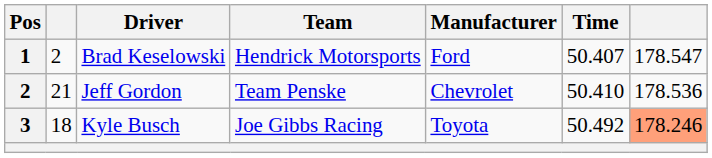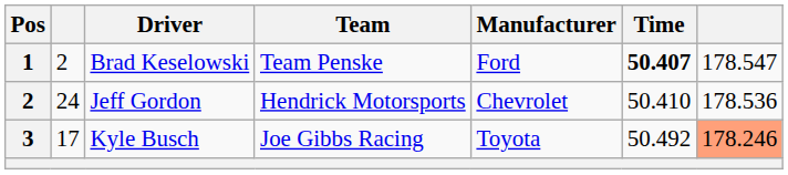 <table class="wikitable" style="font-size:95%">
 <tr>
 <th>Pos</th>
 <th></th>
 <th>Driver</th>
 <th>Team</th>
 <th>Manufacturer</th>
 <th>Time</th>
 <th></th>
 </tr>
 <tr>
 <th>1</th>
 <td>2</td>
 <td><a href='#'>Brad Keselowski</a></td>
-<td><a href='#'>Hendrick Motorsports</a></td>
+<td><a href='#'>Team Penske</a></td>
 <td><a href='#'>Ford</a></td>
-<td>50.407</td>
+<td><strong>50.407</strong></td>
 <td>178.547</td>
 </tr>
 <tr>
 <th>2</th>
-<td>21</td>
+<td>24</td>
 <td><a href='#'>Jeff Gordon</a></td>
-<td><a href='#'>Team Penske</a></td>
+<td><a href='#'>Hendrick Motorsports</a></td>
 <td><a href='#'>Chevrolet</a></td>
 <td>50.410</td>
 <td>178.536</td>
 </tr>
 <tr>
 <th>3</th>
-<td>18</td>
+<td>17</td>
 <td><a href='#'>Kyle Busch</a></td>
 <td><a href='#'>Joe Gibbs Racing</a></td>
 <td><a href='#'>Toyota</a></td>
 <td>50.492</td>
 <td style="background: lightsalmon;">178.246</td>
 </tr>
 <tr>
 <th colspan="7"></th>
 </tr>
 </table>
